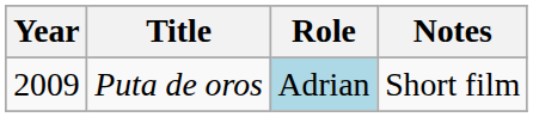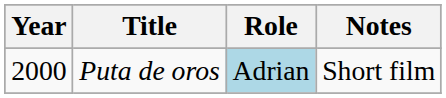 <table class="wikitable">
 <tr>
 <th>Year</th>
 <th>Title</th>
 <th>Role</th>
 <th>Notes</th>
 </tr>
 <tr>
-<td>2009</td>
+<td>2000</td>
 <td><em>Puta de oros</em></td>
 <td style="background: lightblue;">Adrian</td>
 <td>Short film</td>
 </tr>
 </table>
